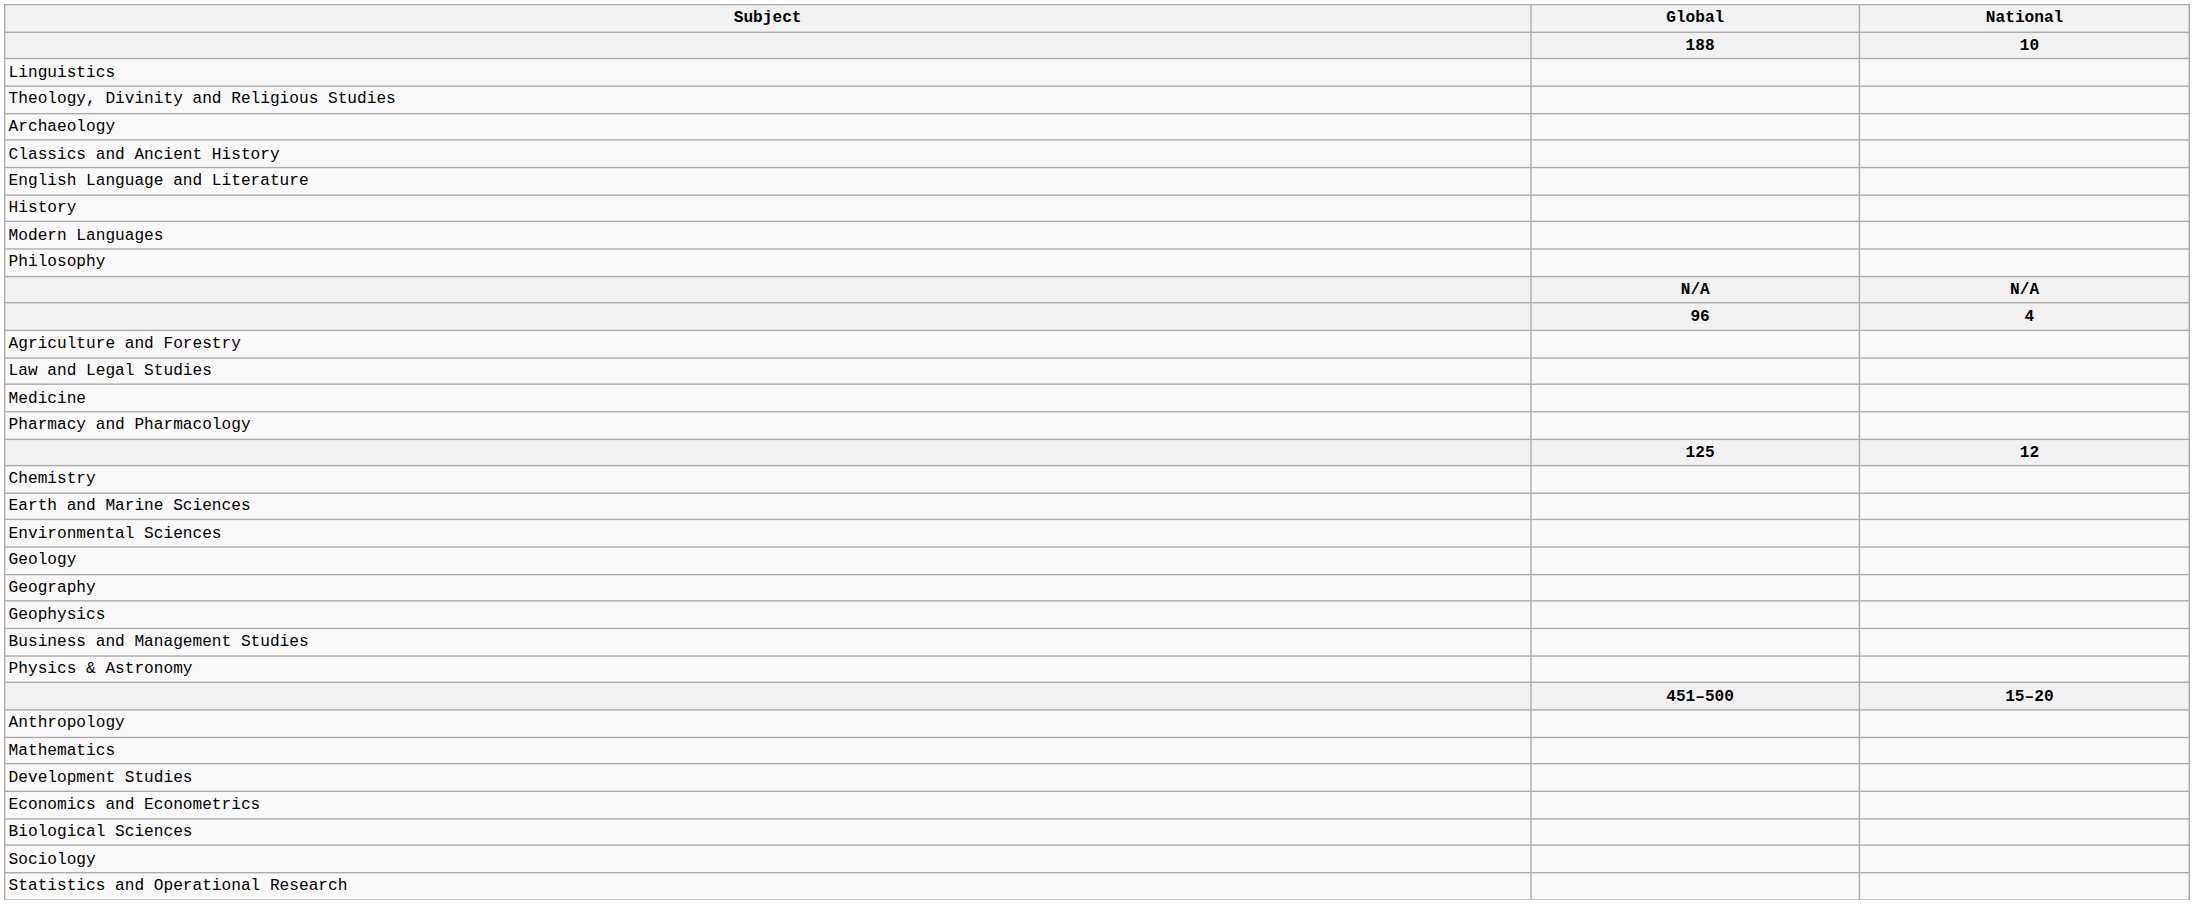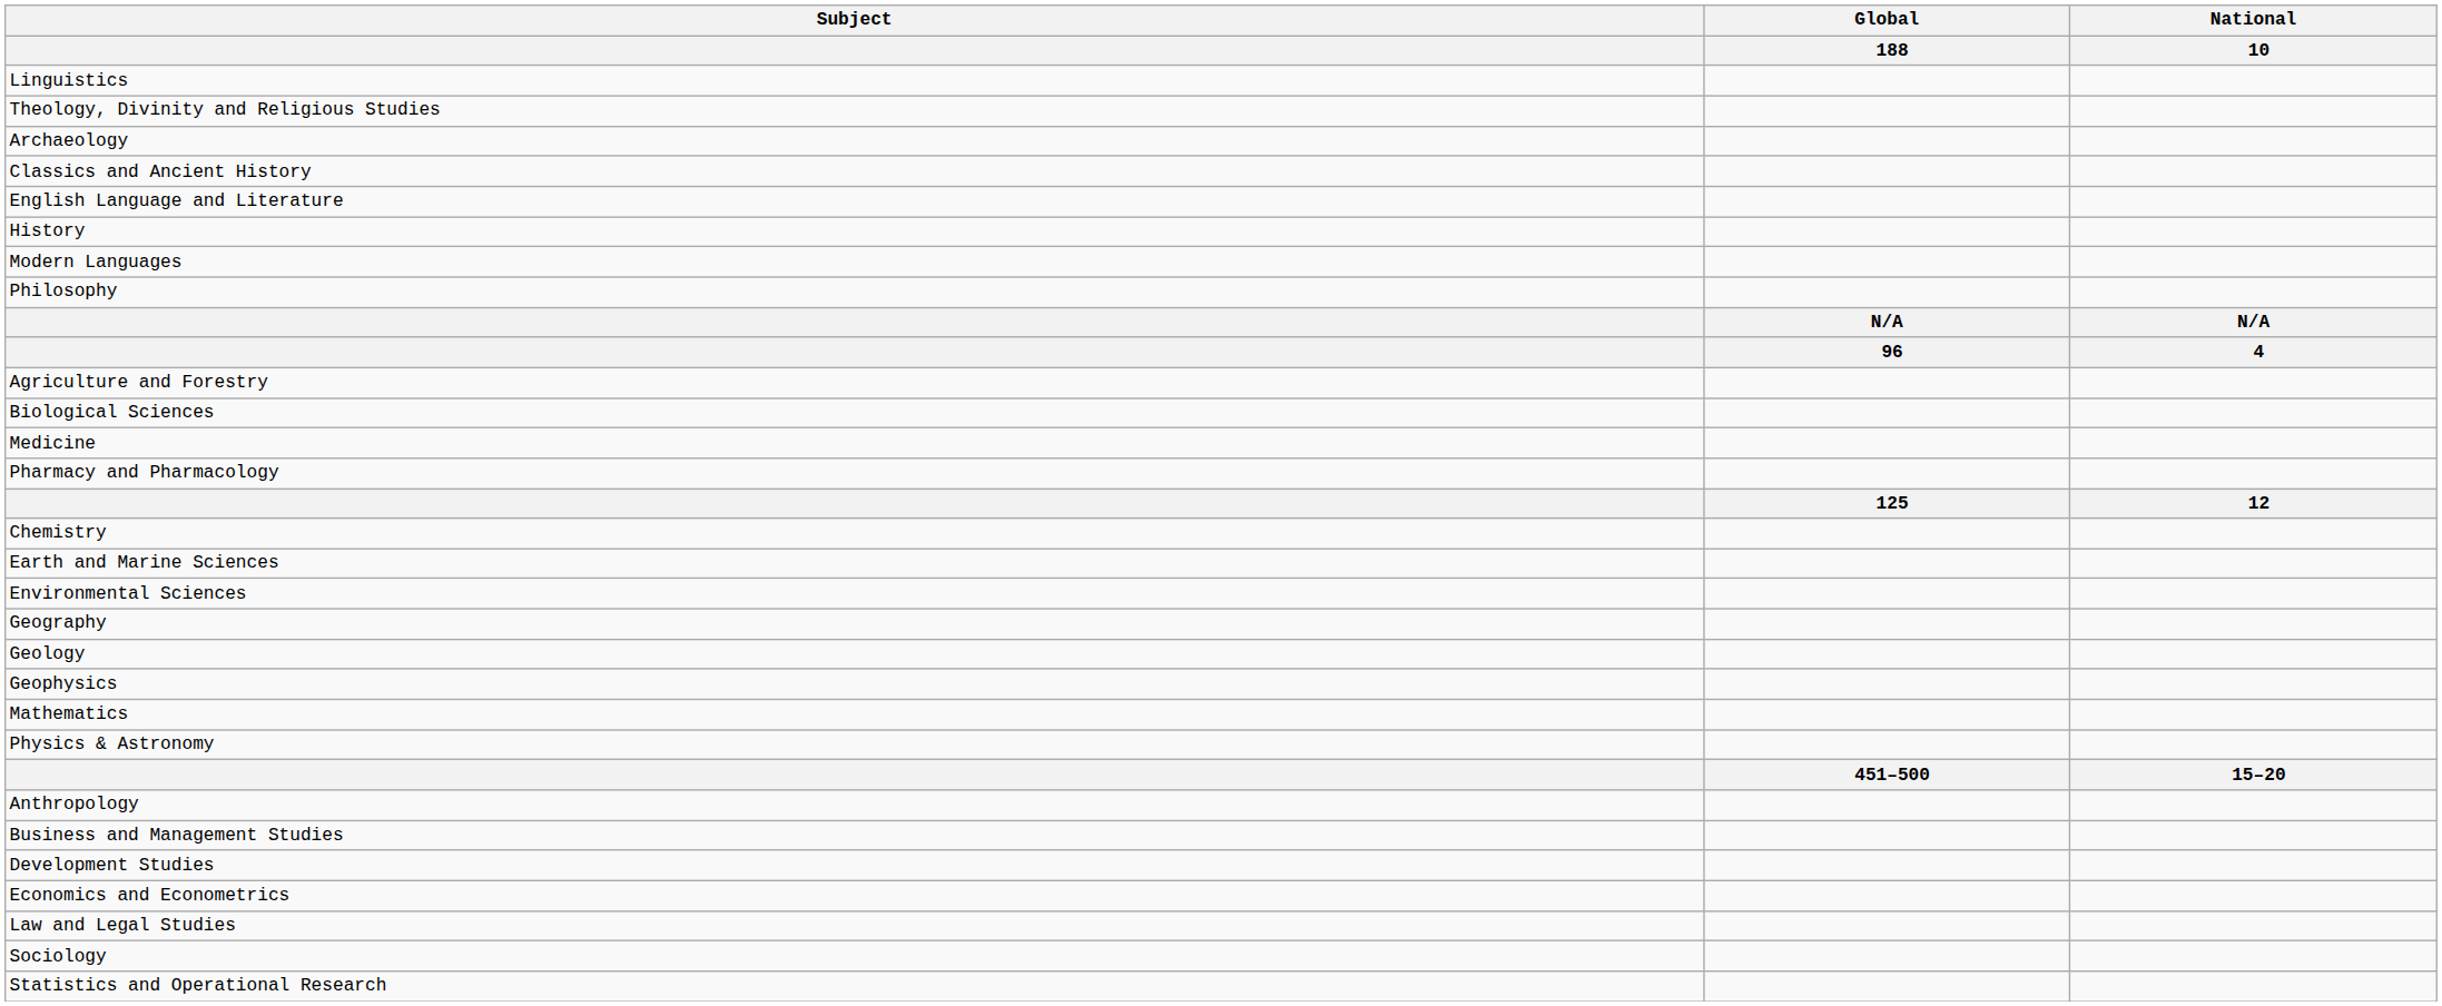 <table class="wikitable sortable" style="width: 100%; font-size: 90%">
 <tr>
 <th>Subject</th>
 <th>Global</th>
 <th>National</th>
 </tr>
 <tr>
 <th></th>
 <th data-sort-value="188"> 188</th>
 <th data-sort-value="10"> 10</th>
 </tr>
 <tr>
 <td>Linguistics</td>
 <td data-sort-value="201–250"></td>
 <td data-sort-value="15"></td>
 </tr>
 <tr>
 <td>Theology, Divinity and Religious Studies</td>
 <td data-sort-value="30"></td>
 <td data-sort-value="6"></td>
 </tr>
 <tr>
 <td>Archaeology</td>
 <td data-sort-value="101–150"></td>
 <td data-sort-value="9–10"></td>
 </tr>
 <tr>
 <td>Classics and Ancient History</td>
 <td data-sort-value="51–100"></td>
 <td data-sort-value="7–11"></td>
 </tr>
 <tr>
 <td>English Language and Literature</td>
 <td data-sort-value="201–250"></td>
 <td data-sort-value="10–11"></td>
 </tr>
 <tr>
 <td>History</td>
 <td data-sort-value="101–150"></td>
 <td data-sort-value="6–10"></td>
 </tr>
 <tr>
 <td>Modern Languages</td>
 <td data-sort-value="101–150"></td>
 <td data-sort-value="6–8"></td>
 </tr>
 <tr>
 <td>Philosophy</td>
 <td data-sort-value="151–200"></td>
 <td data-sort-value="15–18"></td>
 </tr>
 <tr>
 <th></th>
 <th>N/A</th>
 <th>N/A</th>
 </tr>
 <tr>
 <th></th>
 <th data-sort-value="96"> 96</th>
 <th data-sort-value="4"> 4</th>
 </tr>
 <tr>
 <td>Agriculture and Forestry</td>
 <td data-sort-value="24"></td>
 <td data-sort-value="1"></td>
 </tr>
 <tr>
-<td>Law and Legal Studies</td>
-<td data-sort-value="201–250"></td>
-<td data-sort-value="9–12"></td>
+<td>Biological Sciences</td>
+<td data-sort-value="81"></td>
+<td data-sort-value="3"></td>
 </tr>
 <tr>
 <td>Medicine</td>
 <td data-sort-value="161"></td>
 <td data-sort-value="10"></td>
 </tr>
 <tr>
 <td>Pharmacy and Pharmacology</td>
 <td data-sort-value="251–300"></td>
 <td data-sort-value="13–16"></td>
 </tr>
 <tr>
 <th></th>
 <th data-sort-value="125"> 125</th>
 <th data-sort-value="12"> 12</th>
 </tr>
 <tr>
 <td>Chemistry</td>
 <td data-sort-value="139"></td>
 <td data-sort-value="10"></td>
 </tr>
 <tr>
 <td>Earth and Marine Sciences</td>
 <td data-sort-value="101–150"></td>
 <td data-sort-value="8–13"></td>
 </tr>
 <tr>
 <td>Environmental Sciences</td>
 <td data-sort-value="116"></td>
 <td data-sort-value="6"></td>
 </tr>
 <tr>
+<td>Geography</td>
+<td data-sort-value="151–200"></td>
+<td data-sort-value="7–10"></td>
+</tr>
+<tr>
 <td>Geology</td>
 <td data-sort-value="101–150"></td>
 <td data-sort-value="7–13"></td>
-</tr>
-<tr>
-<td>Geography</td>
-<td data-sort-value="151–200"></td>
-<td data-sort-value="7–10"></td>
 </tr>
 <tr>
 <td>Geophysics</td>
 <td data-sort-value="101–150"></td>
 <td data-sort-value="8–13"></td>
 </tr>
 <tr>
-<td>Business and Management Studies</td>
-<td data-sort-value="551–580"></td>
-<td data-sort-value="13–14"></td>
+<td>Mathematics</td>
+<td data-sort-value="201–250"></td>
+<td data-sort-value="13"></td>
 </tr>
 <tr>
 <td>Physics & Astronomy</td>
 <td data-sort-value="151–200"></td>
 <td data-sort-value="13–18"></td>
 </tr>
 <tr>
 <th></th>
 <th data-sort-value="451–500"> 451–500</th>
 <th data-sort-value="15–20"> 15–20</th>
 </tr>
 <tr>
 <td>Anthropology</td>
 <td data-sort-value="101–150"></td>
 <td data-sort-value="6–8"></td>
 </tr>
 <tr>
-<td>Mathematics</td>
-<td data-sort-value="201–250"></td>
-<td data-sort-value="13"></td>
+<td>Business and Management Studies</td>
+<td data-sort-value="551–580"></td>
+<td data-sort-value="13–14"></td>
 </tr>
 <tr>
 <td>Development Studies</td>
 <td data-sort-value="51-100"></td>
 <td data-sort-value="1-3"></td>
 </tr>
 <tr>
 <td>Economics and Econometrics</td>
 <td data-sort-value="201–250"></td>
 <td data-sort-value="9–10"></td>
 </tr>
 <tr>
-<td>Biological Sciences</td>
-<td data-sort-value="81"></td>
-<td data-sort-value="3"></td>
+<td>Law and Legal Studies</td>
+<td data-sort-value="201–250"></td>
+<td data-sort-value="9–12"></td>
 </tr>
 <tr>
 <td>Sociology</td>
 <td data-sort-value="251–300"></td>
 <td data-sort-value="13–15"></td>
 </tr>
 <tr>
 <td>Statistics and Operational Research</td>
 <td data-sort-value="101–150"></td>
 <td data-sort-value="6–8"></td>
 </tr>
 <tr>
 </tr>
 </table>
